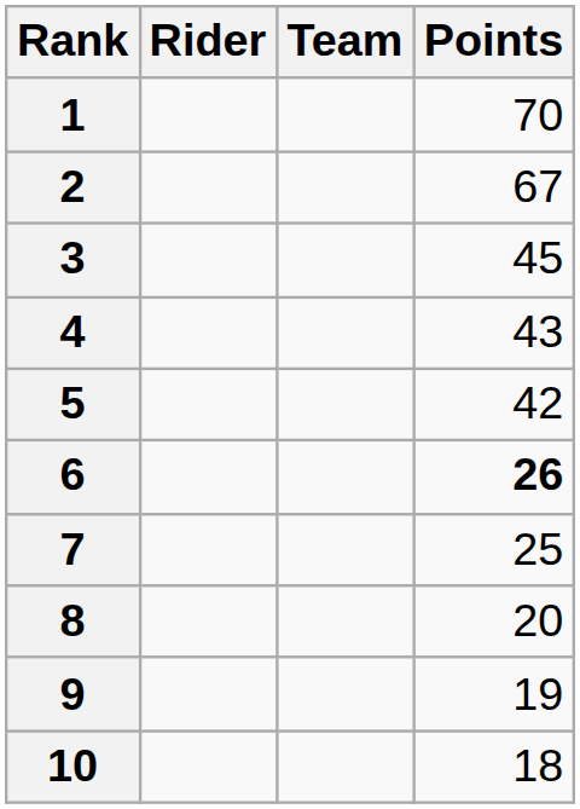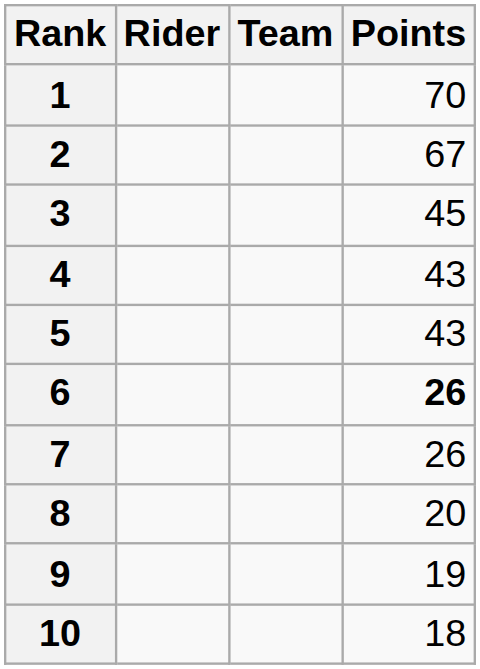 <table class="wikitable">
 <tr>
 <th scope="col">Rank</th>
 <th scope="col">Rider</th>
 <th scope="col">Team</th>
 <th scope="col">Points</th>
 </tr>
 <tr>
 <th scope="row">1</th>
 <td></td>
 <td></td>
 <td style="text-align:right;">70</td>
 </tr>
 <tr>
 <th scope="row">2</th>
 <td> </td>
 <td></td>
 <td style="text-align:right;">67</td>
 </tr>
 <tr>
 <th scope="row">3</th>
 <td></td>
 <td></td>
 <td style="text-align:right;">45</td>
 </tr>
 <tr>
 <th scope="row">4</th>
 <td></td>
 <td></td>
 <td style="text-align:right;">43</td>
 </tr>
 <tr>
 <th scope="row">5</th>
 <td> </td>
 <td></td>
-<td style="text-align:right;">42</td>
+<td style="text-align:right;">43</td>
 </tr>
 <tr>
 <th scope="row">6</th>
 <td></td>
 <td></td>
 <td style="text-align:right;"><strong>26</strong></td>
 </tr>
 <tr>
 <th scope="row">7</th>
 <td></td>
 <td></td>
-<td style="text-align:right;">25</td>
+<td style="text-align:right;">26</td>
 </tr>
 <tr>
 <th scope="row">8</th>
 <td> </td>
 <td></td>
 <td style="text-align:right;">20</td>
 </tr>
 <tr>
 <th scope="row">9</th>
 <td></td>
 <td></td>
 <td style="text-align:right;">19</td>
 </tr>
 <tr>
 <th scope="row">10</th>
 <td> </td>
 <td></td>
 <td style="text-align:right;">18</td>
 </tr>
 </table>
